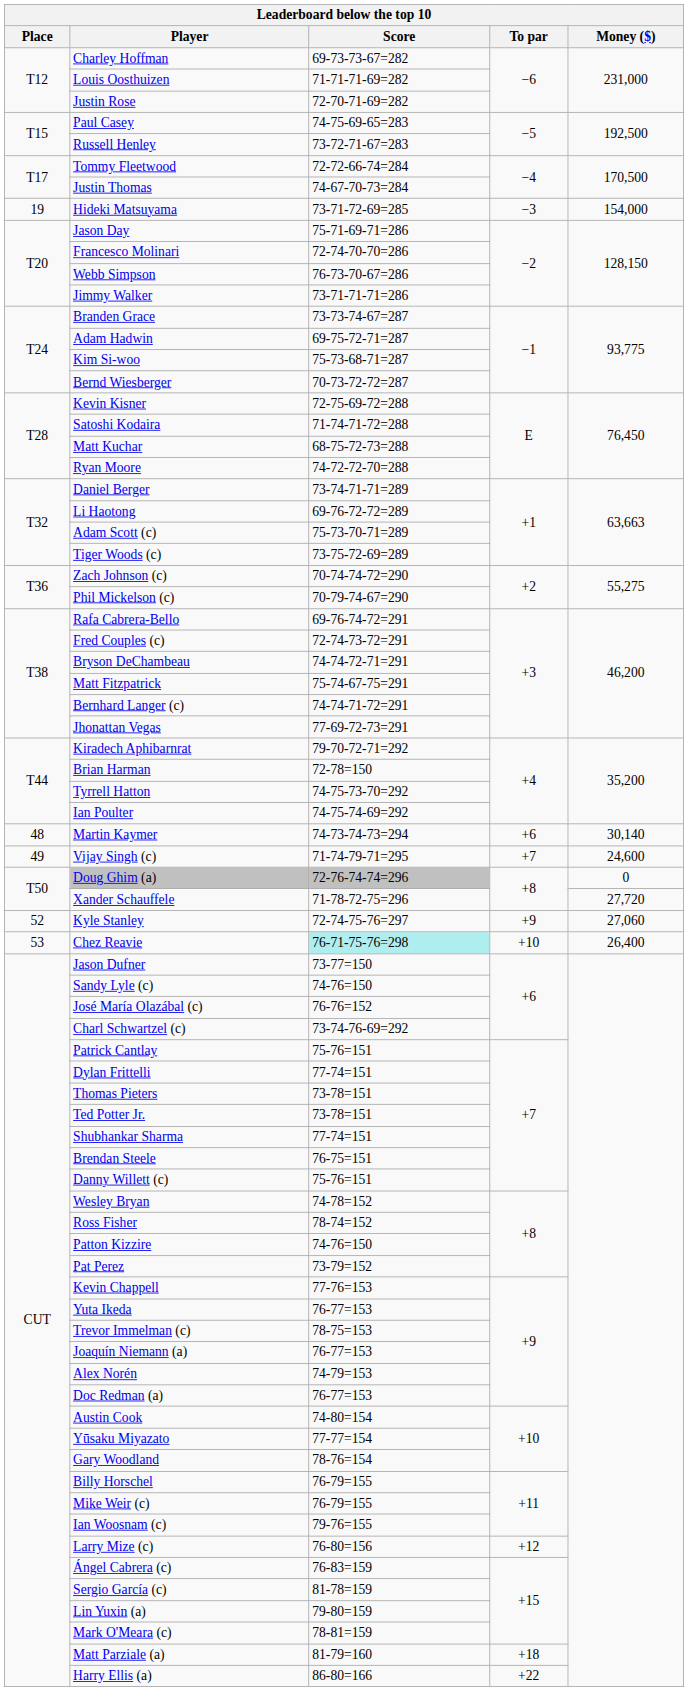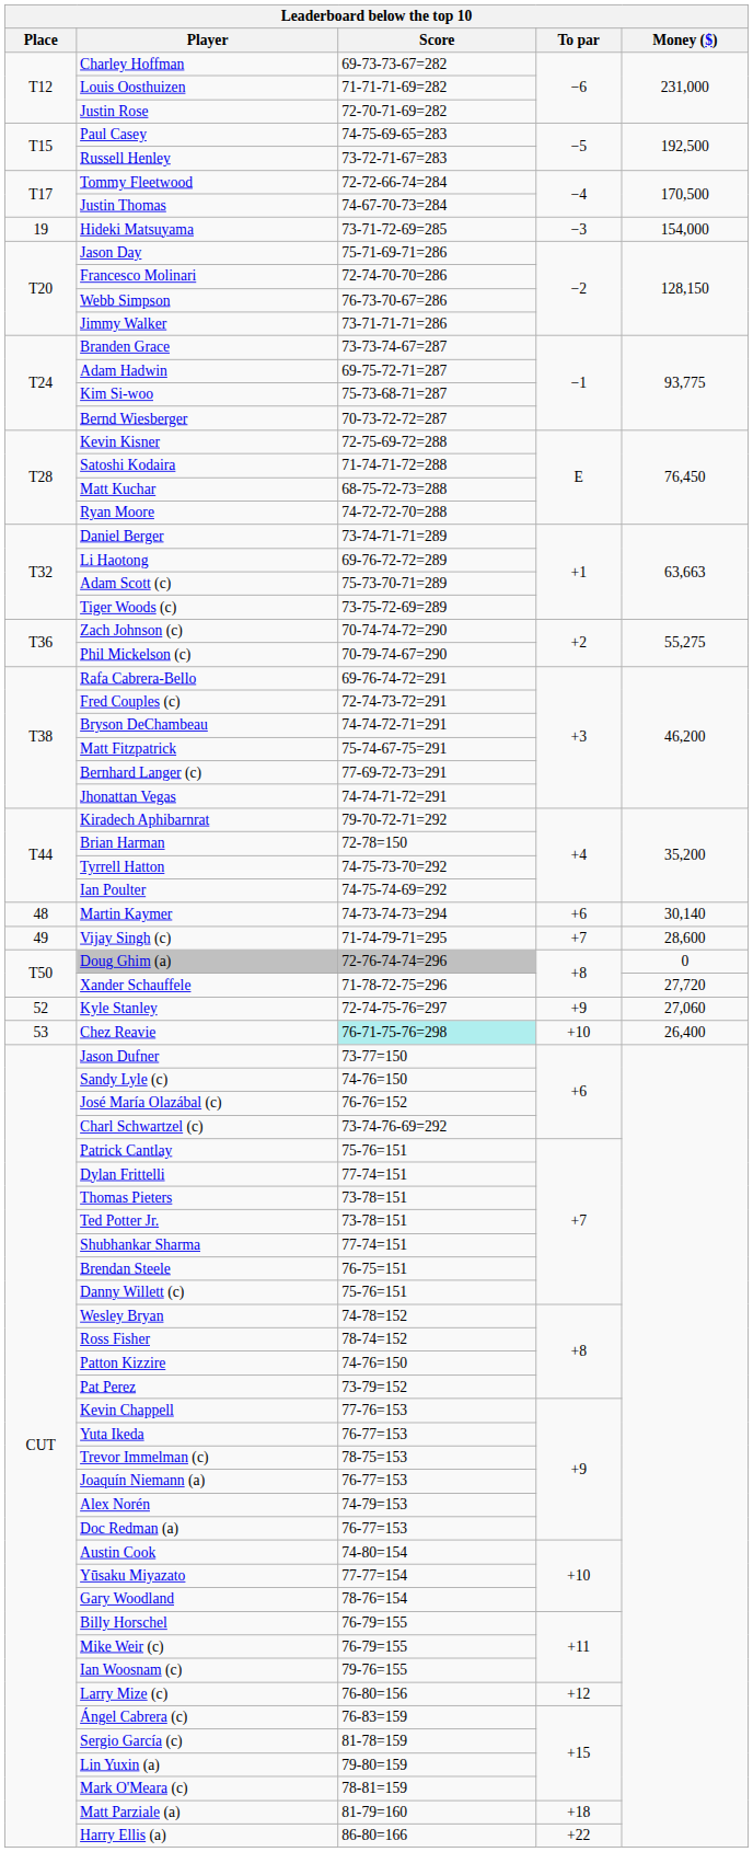 <table class="collapsible collapsed wikitable" style="width:50em;margin-top:-1px;">
 <tr>
 <th scope="col" colspan="6">Leaderboard below the top 10</th>
 </tr>
 <tr>
 <th>Place</th>
 <th>Player</th>
 <th>Score</th>
 <th>To par</th>
 <th>Money (<a href='#'>$</a>)</th>
 </tr>
 <tr>
 <td rowspan=3 align=center>T12</td>
 <td> <a href='#'>Charley Hoffman</a></td>
 <td>69-73-73-67=282</td>
 <td rowspan=3 align=center>−6</td>
 <td rowspan=3 align=center>231,000</td>
 </tr>
 <tr>
 <td> <a href='#'>Louis Oosthuizen</a></td>
 <td>71-71-71-69=282</td>
 </tr>
 <tr>
 <td> <a href='#'>Justin Rose</a></td>
 <td>72-70-71-69=282</td>
 </tr>
 <tr>
 <td rowspan=2 align=center>T15</td>
 <td> <a href='#'>Paul Casey</a></td>
 <td>74-75-69-65=283</td>
 <td rowspan=2 align=center>−5</td>
 <td rowspan=2 align=center>192,500</td>
 </tr>
 <tr>
 <td> <a href='#'>Russell Henley</a></td>
 <td>73-72-71-67=283</td>
 </tr>
 <tr>
 <td rowspan=2 align=center>T17</td>
 <td> <a href='#'>Tommy Fleetwood</a></td>
 <td>72-72-66-74=284</td>
 <td rowspan=2 align=center>−4</td>
 <td rowspan=2 align=center>170,500</td>
 </tr>
 <tr>
 <td> <a href='#'>Justin Thomas</a></td>
 <td>74-67-70-73=284</td>
 </tr>
 <tr>
 <td align=center>19</td>
 <td> <a href='#'>Hideki Matsuyama</a></td>
 <td>73-71-72-69=285</td>
 <td align=center>−3</td>
 <td align=center>154,000</td>
 </tr>
 <tr>
 <td rowspan=4 align=center>T20</td>
 <td> <a href='#'>Jason Day</a></td>
 <td>75-71-69-71=286</td>
 <td rowspan=4 align=center>−2</td>
 <td rowspan=4 align=center>128,150</td>
 </tr>
 <tr>
 <td> <a href='#'>Francesco Molinari</a></td>
 <td>72-74-70-70=286</td>
 </tr>
 <tr>
 <td> <a href='#'>Webb Simpson</a></td>
 <td>76-73-70-67=286</td>
 </tr>
 <tr>
 <td> <a href='#'>Jimmy Walker</a></td>
 <td>73-71-71-71=286</td>
 </tr>
 <tr>
 <td rowspan=4 align=center>T24</td>
 <td> <a href='#'>Branden Grace</a></td>
 <td>73-73-74-67=287</td>
 <td rowspan=4 align=center>−1</td>
 <td rowspan=4 align=center>93,775</td>
 </tr>
 <tr>
 <td> <a href='#'>Adam Hadwin</a></td>
 <td>69-75-72-71=287</td>
 </tr>
 <tr>
 <td> <a href='#'>Kim Si-woo</a></td>
 <td>75-73-68-71=287</td>
 </tr>
 <tr>
 <td> <a href='#'>Bernd Wiesberger</a></td>
 <td>70-73-72-72=287</td>
 </tr>
 <tr>
 <td rowspan=4 align=center>T28</td>
 <td> <a href='#'>Kevin Kisner</a></td>
 <td>72-75-69-72=288</td>
 <td rowspan=4 align=center>E</td>
 <td rowspan=4 align=center>76,450</td>
 </tr>
 <tr>
 <td> <a href='#'>Satoshi Kodaira</a></td>
 <td>71-74-71-72=288</td>
 </tr>
 <tr>
 <td> <a href='#'>Matt Kuchar</a></td>
 <td>68-75-72-73=288</td>
 </tr>
 <tr>
 <td> <a href='#'>Ryan Moore</a></td>
 <td>74-72-72-70=288</td>
 </tr>
 <tr>
 <td rowspan=4 align=center>T32</td>
 <td> <a href='#'>Daniel Berger</a></td>
 <td>73-74-71-71=289</td>
 <td rowspan=4 align=center>+1</td>
 <td rowspan=4 align=center>63,663</td>
 </tr>
 <tr>
 <td> <a href='#'>Li Haotong</a></td>
 <td>69-76-72-72=289</td>
 </tr>
 <tr>
 <td> <a href='#'>Adam Scott</a> (c)</td>
 <td>75-73-70-71=289</td>
 </tr>
 <tr>
 <td> <a href='#'>Tiger Woods</a> (c)</td>
 <td>73-75-72-69=289</td>
 </tr>
 <tr>
 <td rowspan=2 align=center>T36</td>
 <td> <a href='#'>Zach Johnson</a> (c)</td>
 <td>70-74-74-72=290</td>
 <td rowspan=2 align=center>+2</td>
 <td rowspan=2 align=center>55,275</td>
 </tr>
 <tr>
 <td> <a href='#'>Phil Mickelson</a> (c)</td>
 <td>70-79-74-67=290</td>
 </tr>
 <tr>
 <td rowspan=6 align=center>T38</td>
 <td> <a href='#'>Rafa Cabrera-Bello</a></td>
 <td>69-76-74-72=291</td>
 <td rowspan=6 align=center>+3</td>
 <td rowspan=6 align=center>46,200</td>
 </tr>
 <tr>
 <td> <a href='#'>Fred Couples</a> (c)</td>
 <td>72-74-73-72=291</td>
 </tr>
 <tr>
 <td> <a href='#'>Bryson DeChambeau</a></td>
 <td>74-74-72-71=291</td>
 </tr>
 <tr>
 <td> <a href='#'>Matt Fitzpatrick</a></td>
 <td>75-74-67-75=291</td>
 </tr>
 <tr>
 <td> <a href='#'>Bernhard Langer</a> (c)</td>
-<td>74-74-71-72=291</td>
+<td>77-69-72-73=291</td>
 </tr>
 <tr>
 <td> <a href='#'>Jhonattan Vegas</a></td>
-<td>77-69-72-73=291</td>
+<td>74-74-71-72=291</td>
 </tr>
 <tr>
 <td rowspan=4 align=center>T44</td>
 <td> <a href='#'>Kiradech Aphibarnrat</a></td>
 <td>79-70-72-71=292</td>
 <td rowspan=4 align=center>+4</td>
 <td rowspan=4 align=center>35,200</td>
 </tr>
 <tr>
 <td> <a href='#'>Brian Harman</a></td>
 <td>72-78=150</td>
 </tr>
 <tr>
 <td> <a href='#'>Tyrrell Hatton</a></td>
 <td>74-75-73-70=292</td>
 </tr>
 <tr>
 <td> <a href='#'>Ian Poulter</a></td>
 <td>74-75-74-69=292</td>
 </tr>
 <tr>
 <td align=center>48</td>
 <td> <a href='#'>Martin Kaymer</a></td>
 <td>74-73-74-73=294</td>
 <td align=center>+6</td>
 <td align=center>30,140</td>
 </tr>
 <tr>
 <td align=center>49</td>
 <td> <a href='#'>Vijay Singh</a> (c)</td>
 <td>71-74-79-71=295</td>
 <td align=center>+7</td>
-<td align=center>24,600</td>
+<td align=center>28,600</td>
 </tr>
 <tr>
 <td rowspan=2 align=center>T50</td>
 <td style="background:silver"> <a href='#'>Doug Ghim</a> (a)</td>
 <td style="background:silver">72-76-74-74=296</td>
 <td rowspan=2 align=center>+8</td>
 <td align=center>0</td>
 </tr>
 <tr>
 <td> <a href='#'>Xander Schauffele</a></td>
 <td>71-78-72-75=296</td>
 <td align=center>27,720</td>
 </tr>
 <tr>
 <td align=center>52</td>
 <td> <a href='#'>Kyle Stanley</a></td>
 <td>72-74-75-76=297</td>
 <td align=center>+9</td>
 <td align=center>27,060</td>
 </tr>
 <tr>
 <td align=center>53</td>
 <td> <a href='#'>Chez Reavie</a></td>
 <td style="background: paleturquoise;">76-71-75-76=298</td>
 <td align=center>+10</td>
 <td align=center>26,400</td>
 </tr>
 <tr>
 <td rowspan=34 align=center>CUT</td>
 <td> <a href='#'>Jason Dufner</a></td>
 <td>73-77=150</td>
 <td rowspan=4 align=center>+6</td>
 <td rowspan=34 align=center></td>
 </tr>
 <tr>
 <td> <a href='#'>Sandy Lyle</a> (c)</td>
 <td>74-76=150</td>
 </tr>
 <tr>
 <td> <a href='#'>José María Olazábal</a> (c)</td>
 <td>76-76=152</td>
 </tr>
 <tr>
 <td> <a href='#'>Charl Schwartzel</a> (c)</td>
 <td>73-74-76-69=292</td>
 </tr>
 <tr>
 <td> <a href='#'>Patrick Cantlay</a></td>
 <td>75-76=151</td>
 <td rowspan=7 align=center>+7</td>
 </tr>
 <tr>
 <td> <a href='#'>Dylan Frittelli</a></td>
 <td>77-74=151</td>
 </tr>
 <tr>
 <td> <a href='#'>Thomas Pieters</a></td>
 <td>73-78=151</td>
 </tr>
 <tr>
 <td> <a href='#'>Ted Potter Jr.</a></td>
 <td>73-78=151</td>
 </tr>
 <tr>
 <td> <a href='#'>Shubhankar Sharma</a></td>
 <td>77-74=151</td>
 </tr>
 <tr>
 <td> <a href='#'>Brendan Steele</a></td>
 <td>76-75=151</td>
 </tr>
 <tr>
 <td> <a href='#'>Danny Willett</a> (c)</td>
 <td>75-76=151</td>
 </tr>
 <tr>
 <td> <a href='#'>Wesley Bryan</a></td>
 <td>74-78=152</td>
 <td rowspan=4 align=center>+8</td>
 </tr>
 <tr>
 <td> <a href='#'>Ross Fisher</a></td>
 <td>78-74=152</td>
 </tr>
 <tr>
 <td> <a href='#'>Patton Kizzire</a></td>
 <td>74-76=150</td>
 </tr>
 <tr>
 <td> <a href='#'>Pat Perez</a></td>
 <td>73-79=152</td>
 </tr>
 <tr>
 <td> <a href='#'>Kevin Chappell</a></td>
 <td>77-76=153</td>
 <td rowspan=6 align=center>+9</td>
 </tr>
 <tr>
 <td> <a href='#'>Yuta Ikeda</a></td>
 <td>76-77=153</td>
 </tr>
 <tr>
 <td> <a href='#'>Trevor Immelman</a> (c)</td>
 <td>78-75=153</td>
 </tr>
 <tr>
 <td> <a href='#'>Joaquín Niemann</a> (a)</td>
 <td>76-77=153</td>
 </tr>
 <tr>
 <td> <a href='#'>Alex Norén</a></td>
 <td>74-79=153</td>
 </tr>
 <tr>
 <td> <a href='#'>Doc Redman</a> (a)</td>
 <td>76-77=153</td>
 </tr>
 <tr>
 <td> <a href='#'>Austin Cook</a></td>
 <td>74-80=154</td>
 <td rowspan=3 align=center>+10</td>
 </tr>
 <tr>
 <td> <a href='#'>Yūsaku Miyazato</a></td>
 <td>77-77=154</td>
 </tr>
 <tr>
 <td> <a href='#'>Gary Woodland</a></td>
 <td>78-76=154</td>
 </tr>
 <tr>
 <td> <a href='#'>Billy Horschel</a></td>
 <td>76-79=155</td>
 <td rowspan=3 align=center>+11</td>
 </tr>
 <tr>
 <td> <a href='#'>Mike Weir</a> (c)</td>
 <td>76-79=155</td>
 </tr>
 <tr>
 <td> <a href='#'>Ian Woosnam</a> (c)</td>
 <td>79-76=155</td>
 </tr>
 <tr>
 <td> <a href='#'>Larry Mize</a> (c)</td>
 <td>76-80=156</td>
 <td align=center>+12</td>
 </tr>
 <tr>
 <td> <a href='#'>Ángel Cabrera</a> (c)</td>
 <td>76-83=159</td>
 <td rowspan=4 align=center>+15</td>
 </tr>
 <tr>
 <td> <a href='#'>Sergio García</a> (c)</td>
 <td>81-78=159</td>
 </tr>
 <tr>
 <td> <a href='#'>Lin Yuxin</a> (a)</td>
 <td>79-80=159</td>
 </tr>
 <tr>
 <td> <a href='#'>Mark O'Meara</a> (c)</td>
 <td>78-81=159</td>
 </tr>
 <tr>
 <td> <a href='#'>Matt Parziale</a> (a)</td>
 <td>81-79=160</td>
 <td align=center>+18</td>
 </tr>
 <tr>
 <td> <a href='#'>Harry Ellis</a> (a)</td>
 <td>86-80=166</td>
 <td align=center>+22</td>
 </tr>
 </table>
